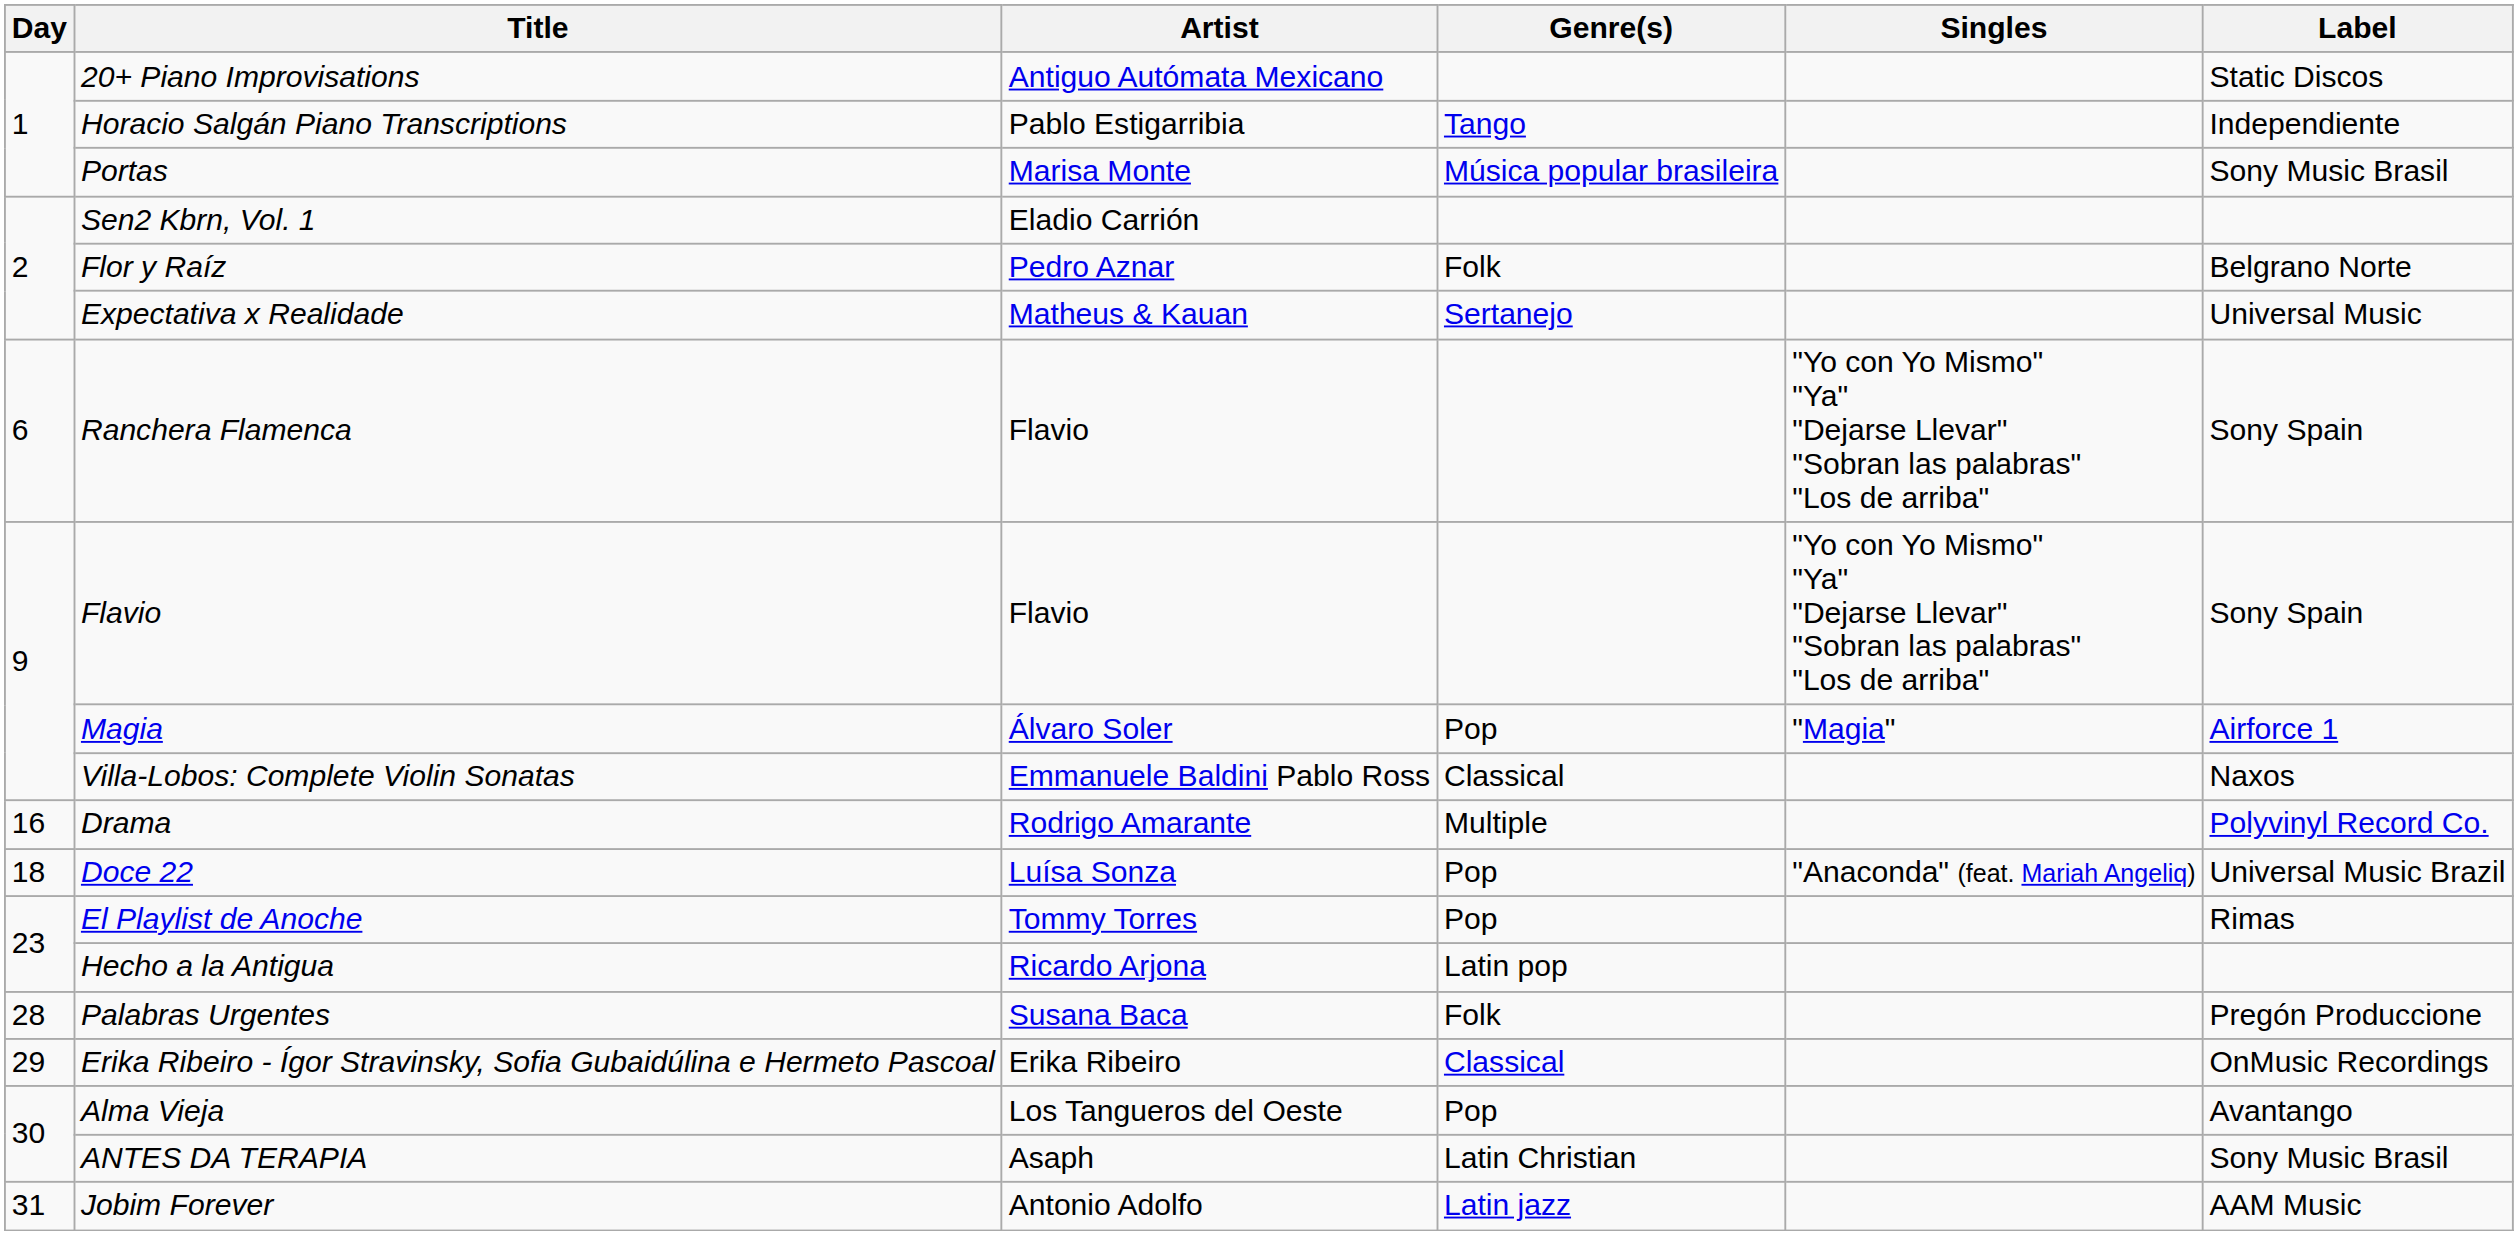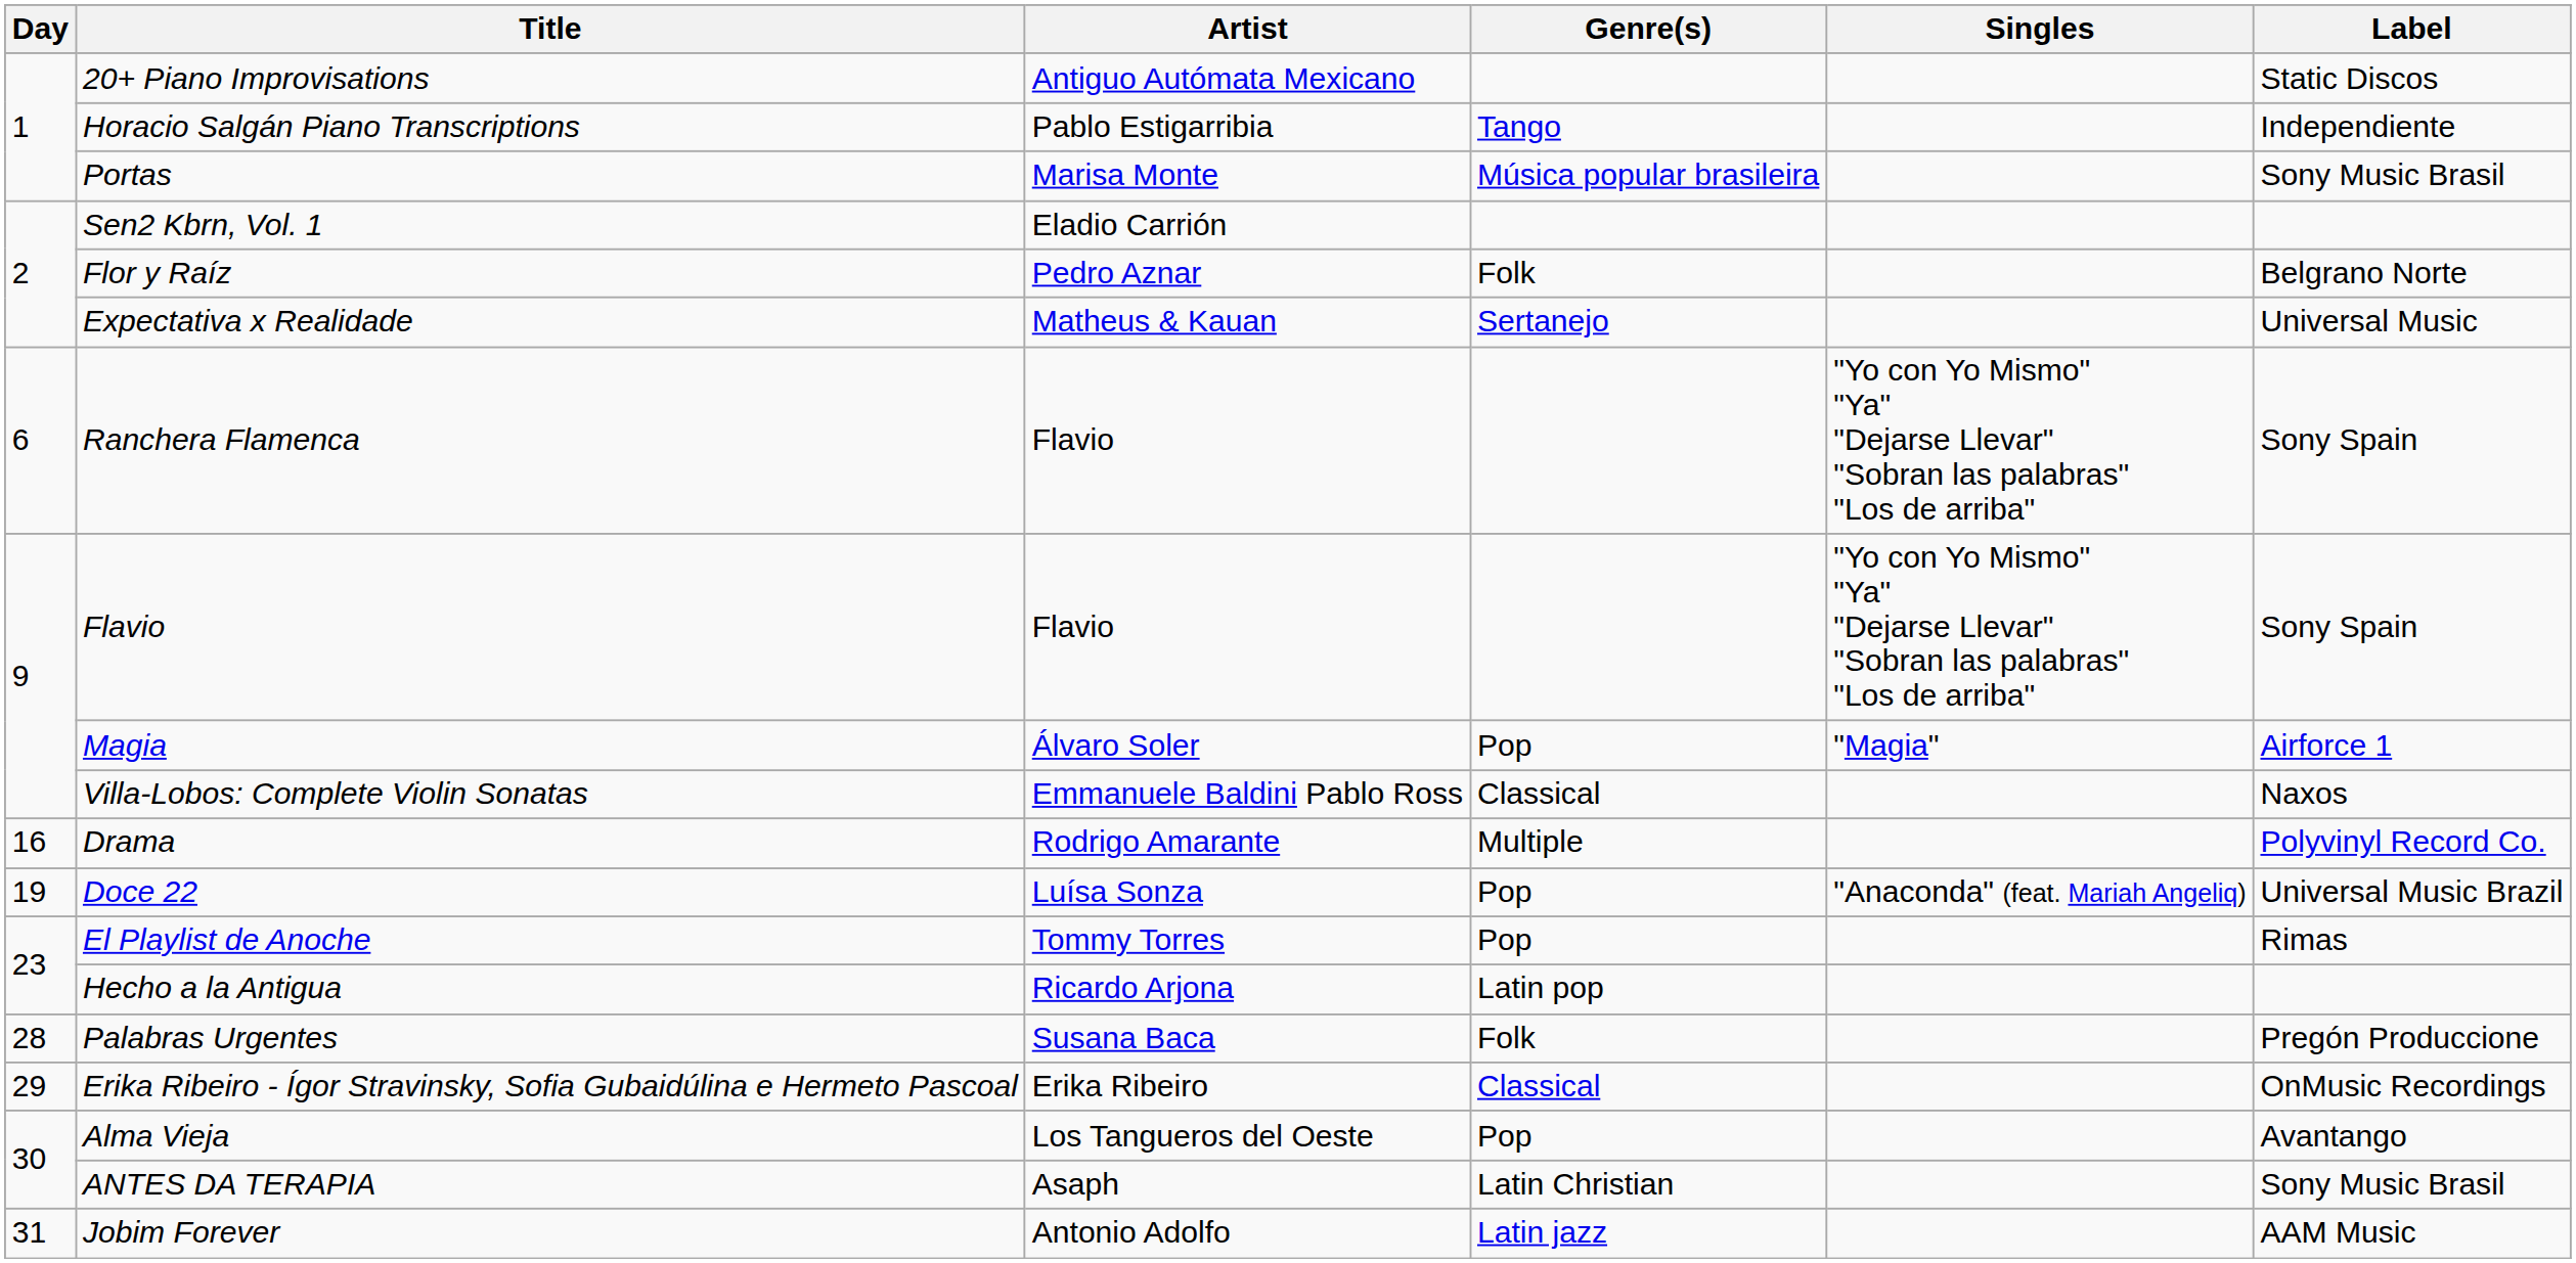 <table class="wikitable sortable" style="text-align: left;">
 <tr>
 <th>Day</th>
 <th>Title</th>
 <th>Artist</th>
 <th>Genre(s)</th>
 <th>Singles</th>
 <th>Label</th>
 </tr>
 <tr>
 <td rowspan="3">1</td>
 <td><em>20+ Piano Improvisations</em></td>
 <td><a href='#'>Antiguo Autómata Mexicano</a></td>
 <td Electronic></td>
 <td></td>
 <td>Static Discos</td>
 </tr>
 <tr>
 <td><em>Horacio Salgán Piano Transcriptions</em></td>
 <td>Pablo Estigarribia</td>
 <td><a href='#'>Tango</a></td>
 <td></td>
 <td>Independiente</td>
 </tr>
 <tr>
 <td><em>Portas</em></td>
 <td><a href='#'>Marisa Monte</a></td>
 <td><a href='#'>Música popular brasileira</a></td>
 <td></td>
 <td>Sony Music Brasil</td>
 </tr>
 <tr>
 <td rowspan="3">2</td>
 <td><em>Sen2 Kbrn, Vol. 1</em></td>
 <td>Eladio Carrión</td>
 <td></td>
 <td></td>
 <td></td>
 </tr>
 <tr>
 <td><em>Flor y Raíz</em></td>
 <td><a href='#'>Pedro Aznar</a></td>
 <td>Folk</td>
 <td></td>
 <td>Belgrano Norte</td>
 </tr>
 <tr>
 <td><em>Expectativa x Realidade</em></td>
 <td><a href='#'>Matheus & Kauan</a></td>
 <td><a href='#'>Sertanejo</a></td>
 <td></td>
 <td>Universal Music</td>
 </tr>
 <tr>
 <td>6</td>
 <td><em>Ranchera Flamenca</em></td>
 <td>Flavio</td>
 <td></td>
 <td>"Yo con Yo Mismo"<br>"Ya"<br>"Dejarse Llevar"<br>"Sobran las palabras"<br>"Los de arriba"</td>
 <td>Sony Spain</td>
 </tr>
 <tr>
 <td rowspan="3">9</td>
 <td><em>Flavio</em></td>
 <td>Flavio</td>
 <td></td>
 <td>"Yo con Yo Mismo"<br>"Ya"<br>"Dejarse Llevar"<br>"Sobran las palabras"<br>"Los de arriba"</td>
 <td>Sony Spain</td>
 </tr>
 <tr>
 <td><em><a href='#'>Magia</a></em></td>
 <td><a href='#'>Álvaro Soler</a></td>
 <td>Pop</td>
 <td>"<a href='#'>Magia</a>"</td>
 <td><a href='#'>Airforce 1</a></td>
 </tr>
 <tr>
 <td><em>Villa-Lobos: Complete Violin Sonatas</em></td>
 <td><a href='#'>Emmanuele Baldini</a> Pablo Ross</td>
 <td>Classical</td>
 <td></td>
 <td>Naxos</td>
 </tr>
 <tr>
 <td rowspan="1">16</td>
 <td><em>Drama</em></td>
 <td><a href='#'>Rodrigo Amarante</a></td>
 <td>Multiple</td>
 <td></td>
 <td><a href='#'>Polyvinyl Record Co.</a></td>
 </tr>
 <tr>
-<td>18</td>
+<td>19</td>
 <td><em><a href='#'>Doce 22</a></em></td>
 <td><a href='#'>Luísa Sonza</a></td>
 <td>Pop</td>
 <td>"Anaconda" <small>(feat. <a href='#'>Mariah Angeliq</a>)</small></td>
 <td>Universal Music Brazil</td>
 </tr>
 <tr>
 <td rowspan="2">23</td>
 <td><em><a href='#'>El Playlist de Anoche</a></em></td>
 <td><a href='#'>Tommy Torres</a></td>
 <td>Pop</td>
 <td></td>
 <td>Rimas</td>
 </tr>
 <tr>
 <td><em>Hecho a la Antigua</em></td>
 <td><a href='#'>Ricardo Arjona</a></td>
 <td>Latin pop</td>
 <td></td>
 <td></td>
 </tr>
 <tr>
 <td>28</td>
 <td><em>Palabras Urgentes</em></td>
 <td><a href='#'>Susana Baca</a></td>
 <td>Folk</td>
 <td></td>
 <td>Pregón Produccione</td>
 </tr>
 <tr>
 <td>29</td>
 <td><em>Erika Ribeiro - Ígor Stravinsky, Sofia Gubaidúlina e Hermeto Pascoal</em></td>
 <td>Erika Ribeiro</td>
 <td><a href='#'>Classical</a></td>
 <td></td>
 <td>OnMusic Recordings</td>
 </tr>
 <tr>
 <td rowspan="2">30</td>
 <td><em>Alma Vieja</em></td>
 <td>Los Tangueros del Oeste</td>
 <td>Pop</td>
 <td></td>
 <td>Avantango</td>
 </tr>
 <tr>
 <td><em>ANTES DA TERAPIA</em></td>
 <td>Asaph</td>
 <td>Latin Christian</td>
 <td></td>
 <td>Sony Music Brasil</td>
 </tr>
 <tr>
 <td>31</td>
 <td><em>Jobim Forever</em></td>
 <td>Antonio Adolfo</td>
 <td><a href='#'>Latin jazz</a></td>
 <td></td>
 <td>AAM Music</td>
 </tr>
 <tr>
 </tr>
 </table>
